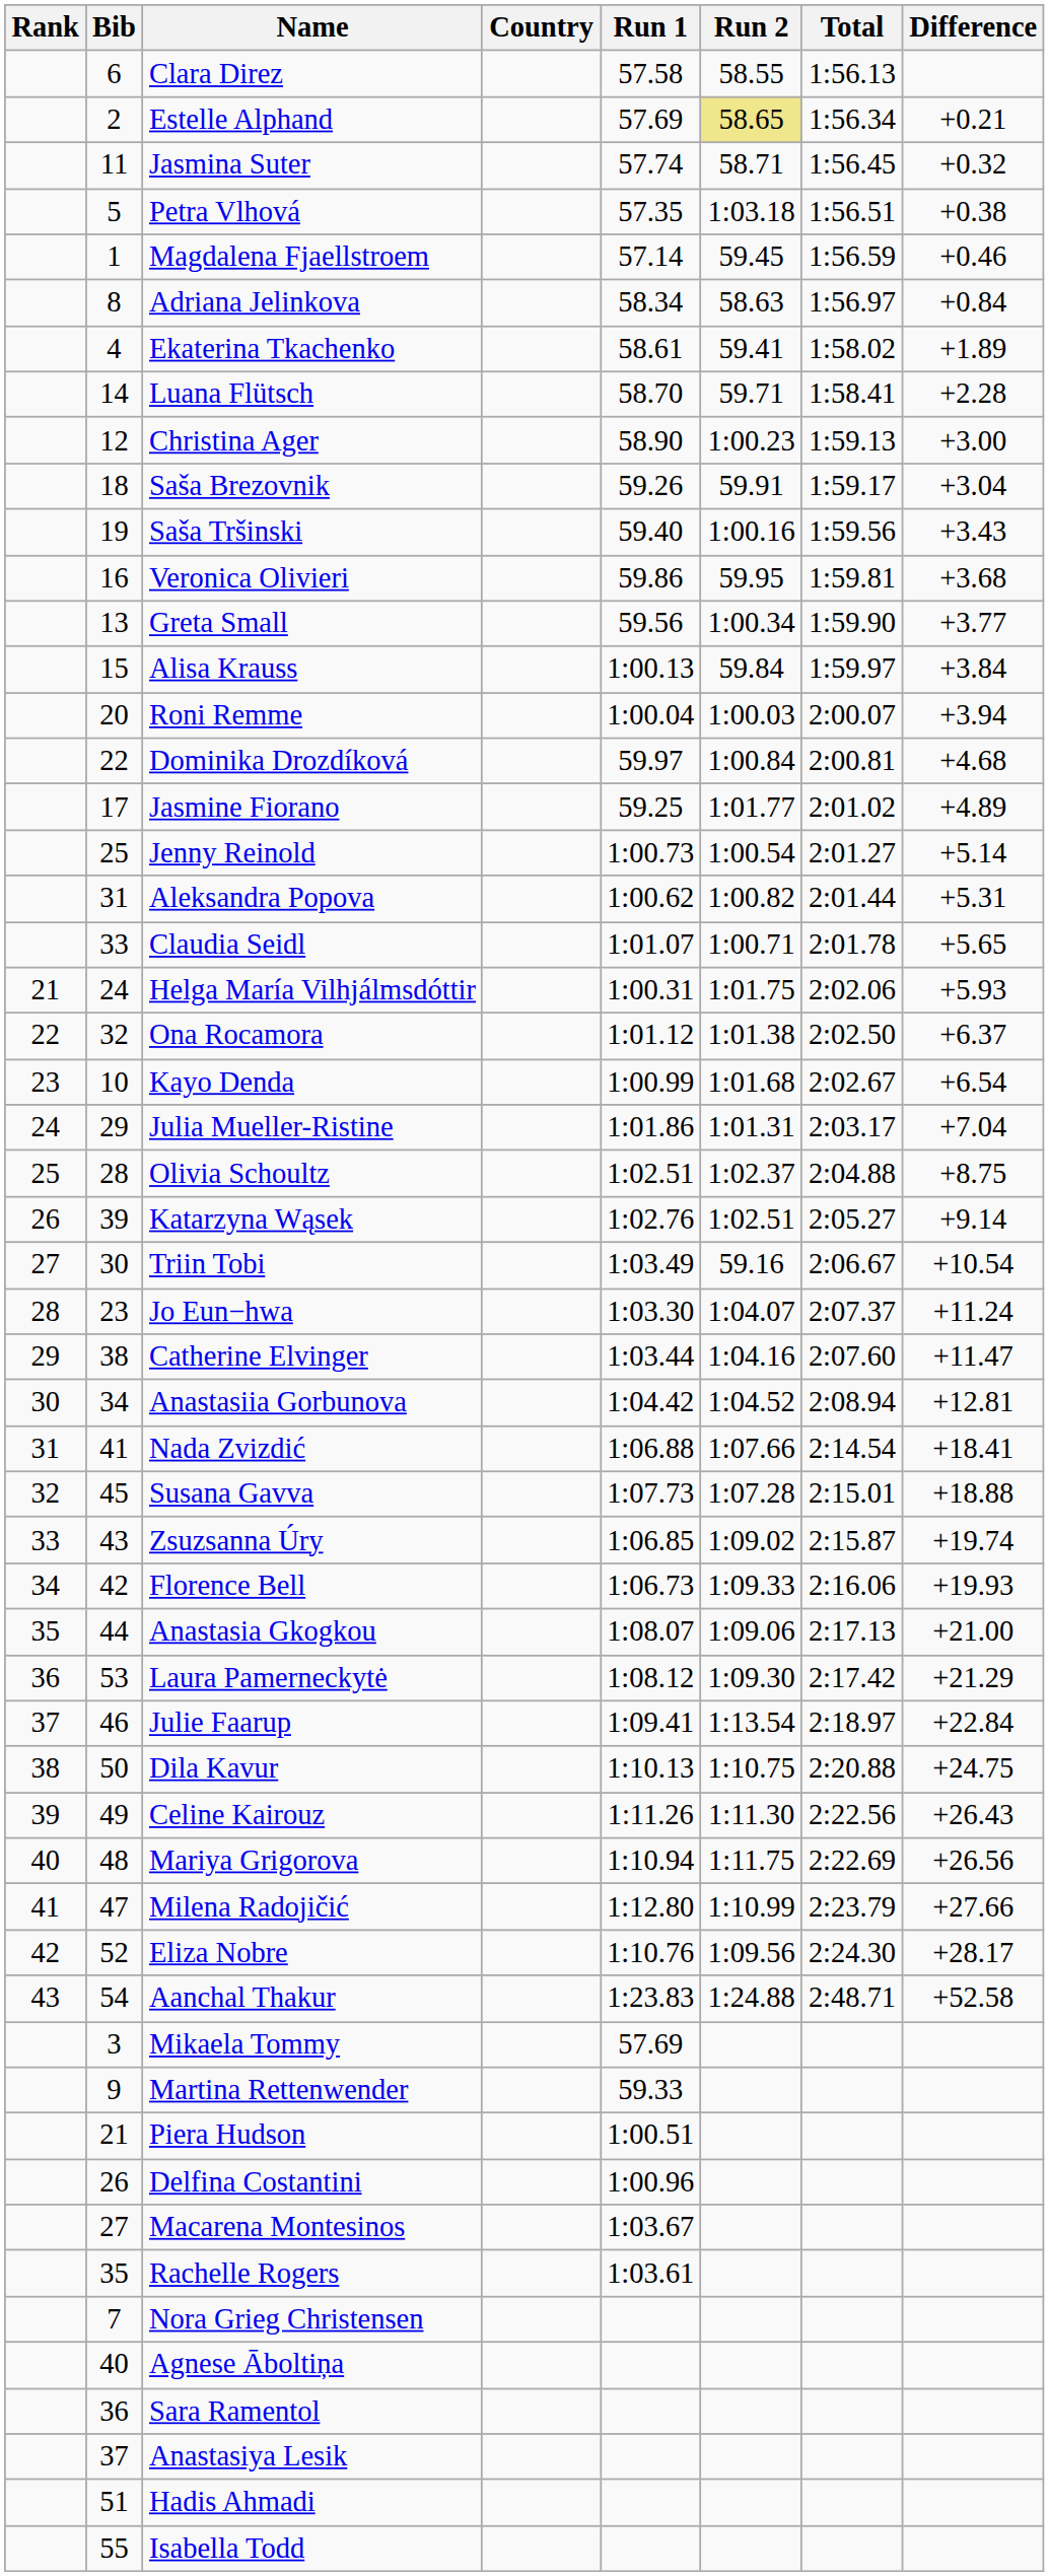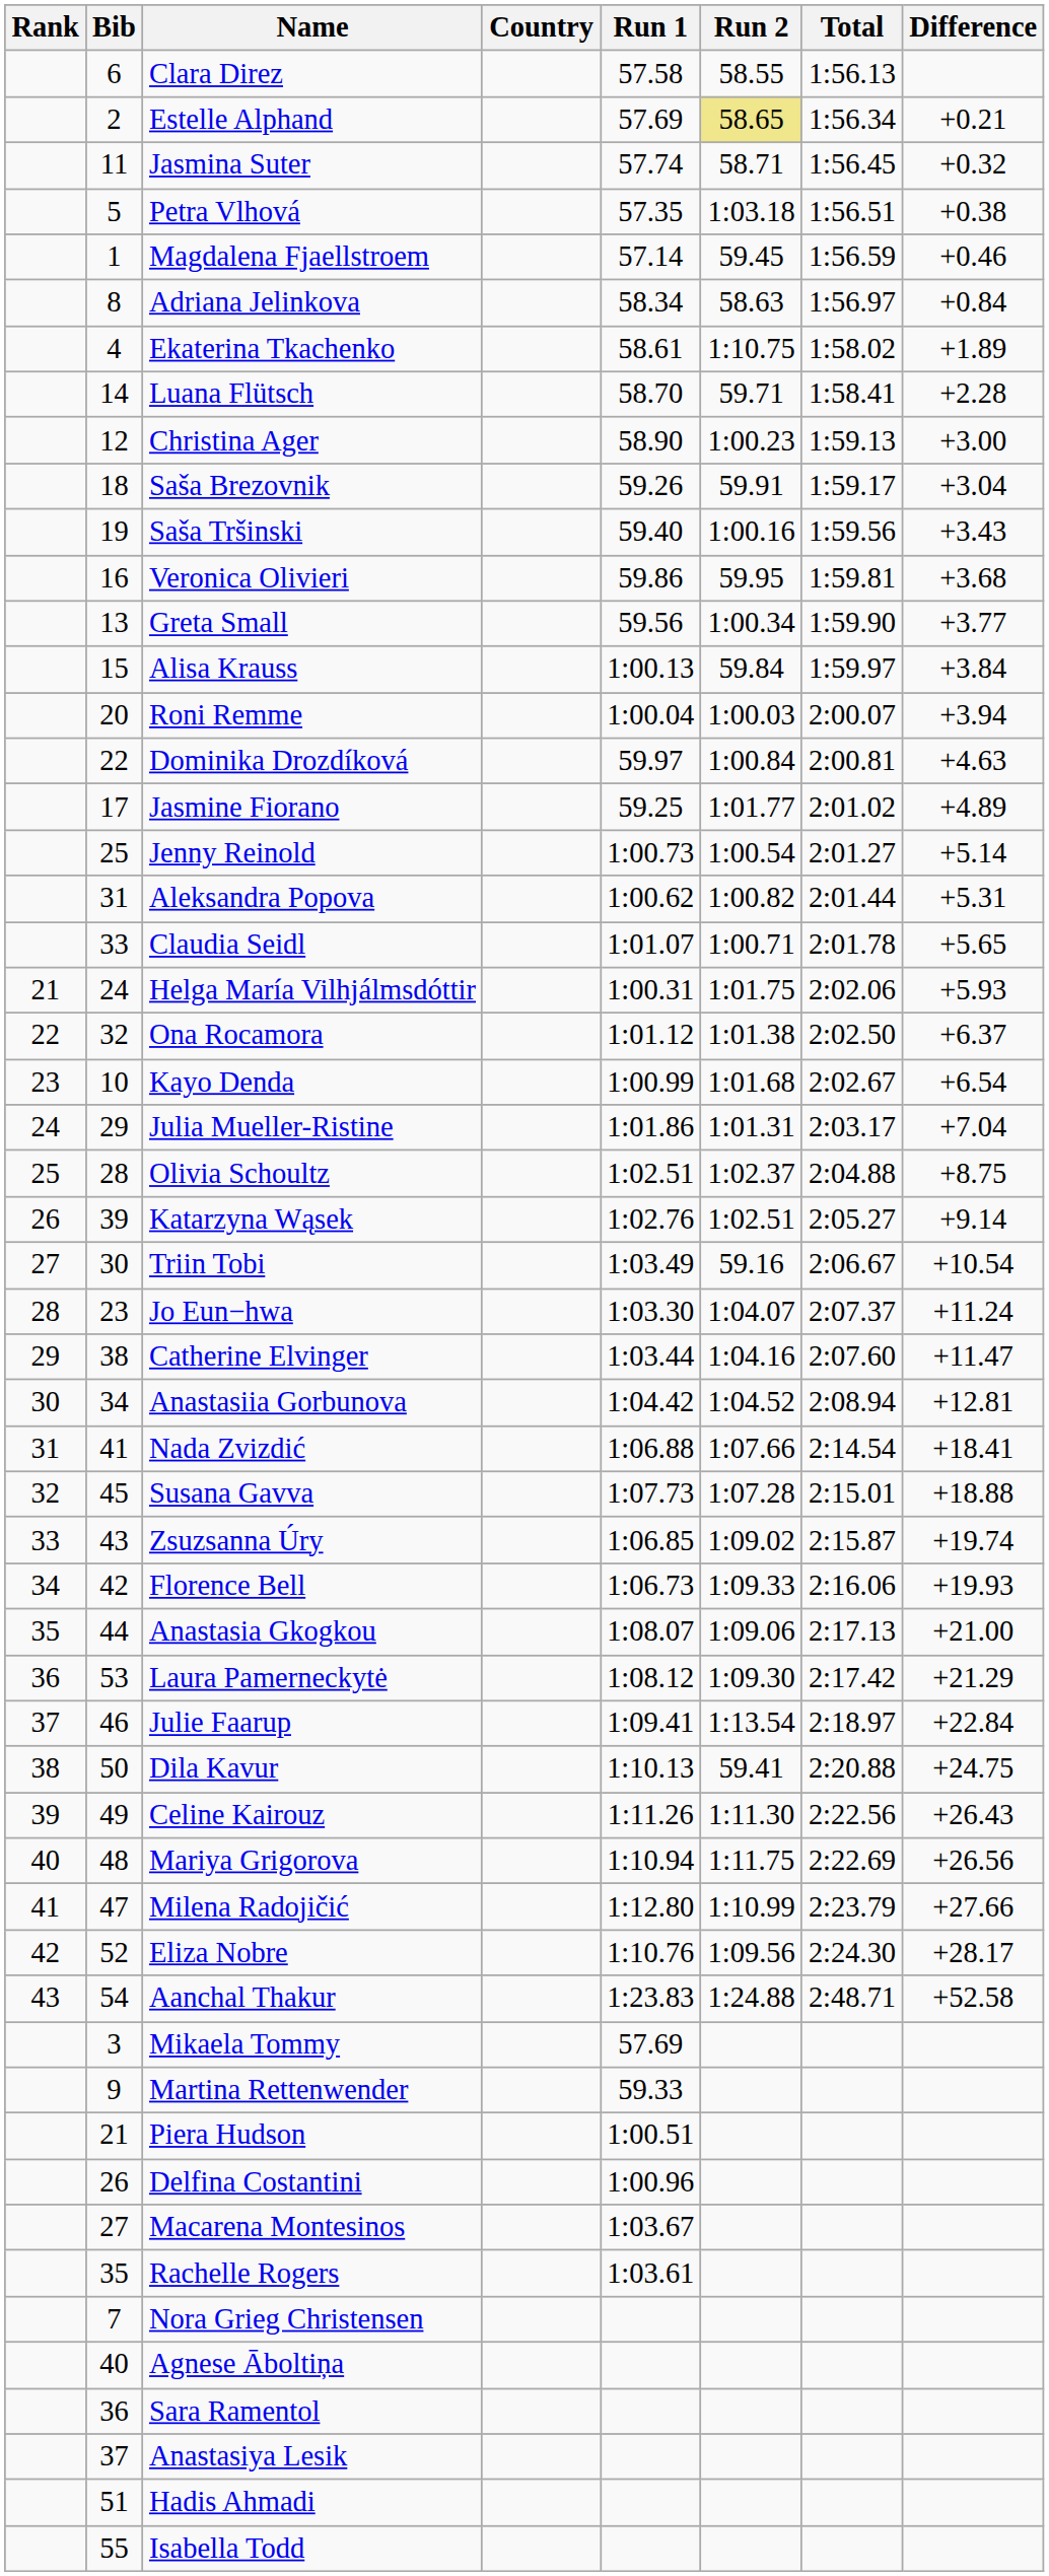 <table class="wikitable sortable" style="text-align:center">
 <tr>
 <th>Rank</th>
 <th>Bib</th>
 <th>Name</th>
 <th>Country</th>
 <th>Run 1</th>
 <th>Run 2</th>
 <th>Total</th>
 <th>Difference</th>
 </tr>
 <tr>
 <td></td>
 <td>6</td>
 <td align=left><a href='#'>Clara Direz</a></td>
 <td align=left></td>
 <td>57.58</td>
 <td>58.55</td>
 <td>1:56.13</td>
 <td></td>
 </tr>
 <tr>
 <td></td>
 <td>2</td>
 <td align=left><a href='#'>Estelle Alphand</a></td>
 <td align=left></td>
 <td>57.69</td>
 <td style="background: khaki;">58.65</td>
 <td>1:56.34</td>
 <td>+0.21</td>
 </tr>
 <tr>
 <td></td>
 <td>11</td>
 <td align=left><a href='#'>Jasmina Suter</a></td>
 <td align=left></td>
 <td>57.74</td>
 <td>58.71</td>
 <td>1:56.45</td>
 <td>+0.32</td>
 </tr>
 <tr>
 <td></td>
 <td>5</td>
 <td align=left><a href='#'>Petra Vlhová</a></td>
 <td align=left></td>
 <td>57.35</td>
 <td>1:03.18</td>
 <td>1:56.51</td>
 <td>+0.38</td>
 </tr>
 <tr>
 <td></td>
 <td>1</td>
 <td align=left><a href='#'>Magdalena Fjaellstroem</a></td>
 <td align=left></td>
 <td>57.14</td>
 <td>59.45</td>
 <td>1:56.59</td>
 <td>+0.46</td>
 </tr>
 <tr>
 <td></td>
 <td>8</td>
 <td align=left><a href='#'>Adriana Jelinkova</a></td>
 <td align=left></td>
 <td>58.34</td>
 <td>58.63</td>
 <td>1:56.97</td>
 <td>+0.84</td>
 </tr>
 <tr>
 <td></td>
 <td>4</td>
 <td align=left><a href='#'>Ekaterina Tkachenko</a></td>
 <td align=left></td>
 <td>58.61</td>
-<td>59.41</td>
+<td>1:10.75</td>
 <td>1:58.02</td>
 <td>+1.89</td>
 </tr>
 <tr>
 <td></td>
 <td>14</td>
 <td align=left><a href='#'>Luana Flütsch</a></td>
 <td align=left></td>
 <td>58.70</td>
 <td>59.71</td>
 <td>1:58.41</td>
 <td>+2.28</td>
 </tr>
 <tr>
 <td></td>
 <td>12</td>
 <td align=left><a href='#'>Christina Ager</a></td>
 <td align=left></td>
 <td>58.90</td>
 <td>1:00.23</td>
 <td>1:59.13</td>
 <td>+3.00</td>
 </tr>
 <tr>
 <td></td>
 <td>18</td>
 <td align=left><a href='#'>Saša Brezovnik</a></td>
 <td align=left></td>
 <td>59.26</td>
 <td>59.91</td>
 <td>1:59.17</td>
 <td>+3.04</td>
 </tr>
 <tr>
 <td></td>
 <td>19</td>
 <td align=left><a href='#'>Saša Tršinski</a></td>
 <td align=left></td>
 <td>59.40</td>
 <td>1:00.16</td>
 <td>1:59.56</td>
 <td>+3.43</td>
 </tr>
 <tr>
 <td></td>
 <td>16</td>
 <td align=left><a href='#'>Veronica Olivieri</a></td>
 <td align=left></td>
 <td>59.86</td>
 <td>59.95</td>
 <td>1:59.81</td>
 <td>+3.68</td>
 </tr>
 <tr>
 <td></td>
 <td>13</td>
 <td align=left><a href='#'>Greta Small</a></td>
 <td align=left></td>
 <td>59.56</td>
 <td>1:00.34</td>
 <td>1:59.90</td>
 <td>+3.77</td>
 </tr>
 <tr>
 <td></td>
 <td>15</td>
 <td align=left><a href='#'>Alisa Krauss</a></td>
 <td align=left></td>
 <td>1:00.13</td>
 <td>59.84</td>
 <td>1:59.97</td>
 <td>+3.84</td>
 </tr>
 <tr>
 <td></td>
 <td>20</td>
 <td align=left><a href='#'>Roni Remme</a></td>
 <td align=left></td>
 <td>1:00.04</td>
 <td>1:00.03</td>
 <td>2:00.07</td>
 <td>+3.94</td>
 </tr>
 <tr>
 <td></td>
 <td>22</td>
 <td align=left><a href='#'>Dominika Drozdíková</a></td>
 <td align=left></td>
 <td>59.97</td>
 <td>1:00.84</td>
 <td>2:00.81</td>
-<td>+4.68</td>
+<td>+4.63</td>
 </tr>
 <tr>
 <td></td>
 <td>17</td>
 <td align=left><a href='#'>Jasmine Fiorano</a></td>
 <td align=left></td>
 <td>59.25</td>
 <td>1:01.77</td>
 <td>2:01.02</td>
 <td>+4.89</td>
 </tr>
 <tr>
 <td></td>
 <td>25</td>
 <td align=left><a href='#'>Jenny Reinold</a></td>
 <td align=left></td>
 <td>1:00.73</td>
 <td>1:00.54</td>
 <td>2:01.27</td>
 <td>+5.14</td>
 </tr>
 <tr>
 <td></td>
 <td>31</td>
 <td align=left><a href='#'>Aleksandra Popova</a></td>
 <td align=left></td>
 <td>1:00.62</td>
 <td>1:00.82</td>
 <td>2:01.44</td>
 <td>+5.31</td>
 </tr>
 <tr>
 <td></td>
 <td>33</td>
 <td align=left><a href='#'>Claudia Seidl</a></td>
 <td align=left></td>
 <td>1:01.07</td>
 <td>1:00.71</td>
 <td>2:01.78</td>
 <td>+5.65</td>
 </tr>
 <tr>
 <td>21</td>
 <td>24</td>
 <td align=left><a href='#'>Helga María Vilhjálmsdóttir</a></td>
 <td align=left></td>
 <td>1:00.31</td>
 <td>1:01.75</td>
 <td>2:02.06</td>
 <td>+5.93</td>
 </tr>
 <tr>
 <td>22</td>
 <td>32</td>
 <td align=left><a href='#'>Ona Rocamora</a></td>
 <td align=left></td>
 <td>1:01.12</td>
 <td>1:01.38</td>
 <td>2:02.50</td>
 <td>+6.37</td>
 </tr>
 <tr>
 <td>23</td>
 <td>10</td>
 <td align=left><a href='#'>Kayo Denda</a></td>
 <td align=left></td>
 <td>1:00.99</td>
 <td>1:01.68</td>
 <td>2:02.67</td>
 <td>+6.54</td>
 </tr>
 <tr>
 <td>24</td>
 <td>29</td>
 <td align=left><a href='#'>Julia Mueller-Ristine</a></td>
 <td align=left></td>
 <td>1:01.86</td>
 <td>1:01.31</td>
 <td>2:03.17</td>
 <td>+7.04</td>
 </tr>
 <tr>
 <td>25</td>
 <td>28</td>
 <td align=left><a href='#'>Olivia Schoultz</a></td>
 <td align=left></td>
 <td>1:02.51</td>
 <td>1:02.37</td>
 <td>2:04.88</td>
 <td>+8.75</td>
 </tr>
 <tr>
 <td>26</td>
 <td>39</td>
 <td align=left><a href='#'>Katarzyna Wąsek</a></td>
 <td align=left></td>
 <td>1:02.76</td>
 <td>1:02.51</td>
 <td>2:05.27</td>
 <td>+9.14</td>
 </tr>
 <tr>
 <td>27</td>
 <td>30</td>
 <td align=left><a href='#'>Triin Tobi</a></td>
 <td align=left></td>
 <td>1:03.49</td>
 <td>59.16</td>
 <td>2:06.67</td>
 <td>+10.54</td>
 </tr>
 <tr>
 <td>28</td>
 <td>23</td>
 <td align=left><a href='#'>Jo Eun−hwa</a></td>
 <td align=left></td>
 <td>1:03.30</td>
 <td>1:04.07</td>
 <td>2:07.37</td>
 <td>+11.24</td>
 </tr>
 <tr>
 <td>29</td>
 <td>38</td>
 <td align=left><a href='#'>Catherine Elvinger</a></td>
 <td align=left></td>
 <td>1:03.44</td>
 <td>1:04.16</td>
 <td>2:07.60</td>
 <td>+11.47</td>
 </tr>
 <tr>
 <td>30</td>
 <td>34</td>
 <td align=left><a href='#'>Anastasiia Gorbunova</a></td>
 <td align=left></td>
 <td>1:04.42</td>
 <td>1:04.52</td>
 <td>2:08.94</td>
 <td>+12.81</td>
 </tr>
 <tr>
 <td>31</td>
 <td>41</td>
 <td align=left><a href='#'>Nada Zvizdić</a></td>
 <td align=left></td>
 <td>1:06.88</td>
 <td>1:07.66</td>
 <td>2:14.54</td>
 <td>+18.41</td>
 </tr>
 <tr>
 <td>32</td>
 <td>45</td>
 <td align=left><a href='#'>Susana Gavva</a></td>
 <td align=left></td>
 <td>1:07.73</td>
 <td>1:07.28</td>
 <td>2:15.01</td>
 <td>+18.88</td>
 </tr>
 <tr>
 <td>33</td>
 <td>43</td>
 <td align=left><a href='#'>Zsuzsanna Úry</a></td>
 <td align=left></td>
 <td>1:06.85</td>
 <td>1:09.02</td>
 <td>2:15.87</td>
 <td>+19.74</td>
 </tr>
 <tr>
 <td>34</td>
 <td>42</td>
 <td align=left><a href='#'>Florence Bell</a></td>
 <td align=left></td>
 <td>1:06.73</td>
 <td>1:09.33</td>
 <td>2:16.06</td>
 <td>+19.93</td>
 </tr>
 <tr>
 <td>35</td>
 <td>44</td>
 <td align=left><a href='#'>Anastasia Gkogkou</a></td>
 <td align=left></td>
 <td>1:08.07</td>
 <td>1:09.06</td>
 <td>2:17.13</td>
 <td>+21.00</td>
 </tr>
 <tr>
 <td>36</td>
 <td>53</td>
 <td align=left><a href='#'>Laura Pamerneckytė</a></td>
 <td align=left></td>
 <td>1:08.12</td>
 <td>1:09.30</td>
 <td>2:17.42</td>
 <td>+21.29</td>
 </tr>
 <tr>
 <td>37</td>
 <td>46</td>
 <td align=left><a href='#'>Julie Faarup</a></td>
 <td align=left></td>
 <td>1:09.41</td>
 <td>1:13.54</td>
 <td>2:18.97</td>
 <td>+22.84</td>
 </tr>
 <tr>
 <td>38</td>
 <td>50</td>
 <td align=left><a href='#'>Dila Kavur</a></td>
 <td align=left></td>
 <td>1:10.13</td>
-<td>1:10.75</td>
+<td>59.41</td>
 <td>2:20.88</td>
 <td>+24.75</td>
 </tr>
 <tr>
 <td>39</td>
 <td>49</td>
 <td align=left><a href='#'>Celine Kairouz</a></td>
 <td align=left></td>
 <td>1:11.26</td>
 <td>1:11.30</td>
 <td>2:22.56</td>
 <td>+26.43</td>
 </tr>
 <tr>
 <td>40</td>
 <td>48</td>
 <td align=left><a href='#'>Mariya Grigorova</a></td>
 <td align=left></td>
 <td>1:10.94</td>
 <td>1:11.75</td>
 <td>2:22.69</td>
 <td>+26.56</td>
 </tr>
 <tr>
 <td>41</td>
 <td>47</td>
 <td align=left><a href='#'>Milena Radojičić</a></td>
 <td align=left></td>
 <td>1:12.80</td>
 <td>1:10.99</td>
 <td>2:23.79</td>
 <td>+27.66</td>
 </tr>
 <tr>
 <td>42</td>
 <td>52</td>
 <td align=left><a href='#'>Eliza Nobre</a></td>
 <td align=left></td>
 <td>1:10.76</td>
 <td>1:09.56</td>
 <td>2:24.30</td>
 <td>+28.17</td>
 </tr>
 <tr>
 <td>43</td>
 <td>54</td>
 <td align=left><a href='#'>Aanchal Thakur</a></td>
 <td align=left></td>
 <td>1:23.83</td>
 <td>1:24.88</td>
 <td>2:48.71</td>
 <td>+52.58</td>
 </tr>
 <tr>
 <td></td>
 <td>3</td>
 <td align=left><a href='#'>Mikaela Tommy</a></td>
 <td align=left></td>
 <td>57.69</td>
 <td></td>
 <td></td>
 <td></td>
 </tr>
 <tr>
 <td></td>
 <td>9</td>
 <td align=left><a href='#'>Martina Rettenwender</a></td>
 <td align=left></td>
 <td>59.33</td>
 <td></td>
 <td></td>
 <td></td>
 </tr>
 <tr>
 <td></td>
 <td>21</td>
 <td align=left><a href='#'>Piera Hudson</a></td>
 <td align=left></td>
 <td>1:00.51</td>
 <td></td>
 <td></td>
 <td></td>
 </tr>
 <tr>
 <td></td>
 <td>26</td>
 <td align=left><a href='#'>Delfina Costantini</a></td>
 <td align=left></td>
 <td>1:00.96</td>
 <td></td>
 <td></td>
 <td></td>
 </tr>
 <tr>
 <td></td>
 <td>27</td>
 <td align=left><a href='#'>Macarena Montesinos</a></td>
 <td align=left></td>
 <td>1:03.67</td>
 <td></td>
 <td></td>
 <td></td>
 </tr>
 <tr>
 <td></td>
 <td>35</td>
 <td align=left><a href='#'>Rachelle Rogers</a></td>
 <td align=left></td>
 <td>1:03.61</td>
 <td></td>
 <td></td>
 <td></td>
 </tr>
 <tr>
 <td></td>
 <td>7</td>
 <td align=left><a href='#'>Nora Grieg Christensen</a></td>
 <td align=left></td>
 <td></td>
 <td></td>
 <td></td>
 <td></td>
 </tr>
 <tr>
 <td></td>
 <td>40</td>
 <td align=left><a href='#'>Agnese Āboltiņa</a></td>
 <td align=left></td>
 <td></td>
 <td></td>
 <td></td>
 <td></td>
 </tr>
 <tr>
 <td></td>
 <td>36</td>
 <td align=left><a href='#'>Sara Ramentol</a></td>
 <td align=left></td>
 <td></td>
 <td></td>
 <td></td>
 <td></td>
 </tr>
 <tr>
 <td></td>
 <td>37</td>
 <td align=left><a href='#'>Anastasiya Lesik</a></td>
 <td align=left></td>
 <td></td>
 <td></td>
 <td></td>
 <td></td>
 </tr>
 <tr>
 <td></td>
 <td>51</td>
 <td align=left><a href='#'>Hadis Ahmadi</a></td>
 <td align=left></td>
 <td></td>
 <td></td>
 <td></td>
 <td></td>
 </tr>
 <tr>
 <td></td>
 <td>55</td>
 <td align=left><a href='#'>Isabella Todd</a></td>
 <td align=left></td>
 <td></td>
 <td></td>
 <td></td>
 <td></td>
 </tr>
 </table>
